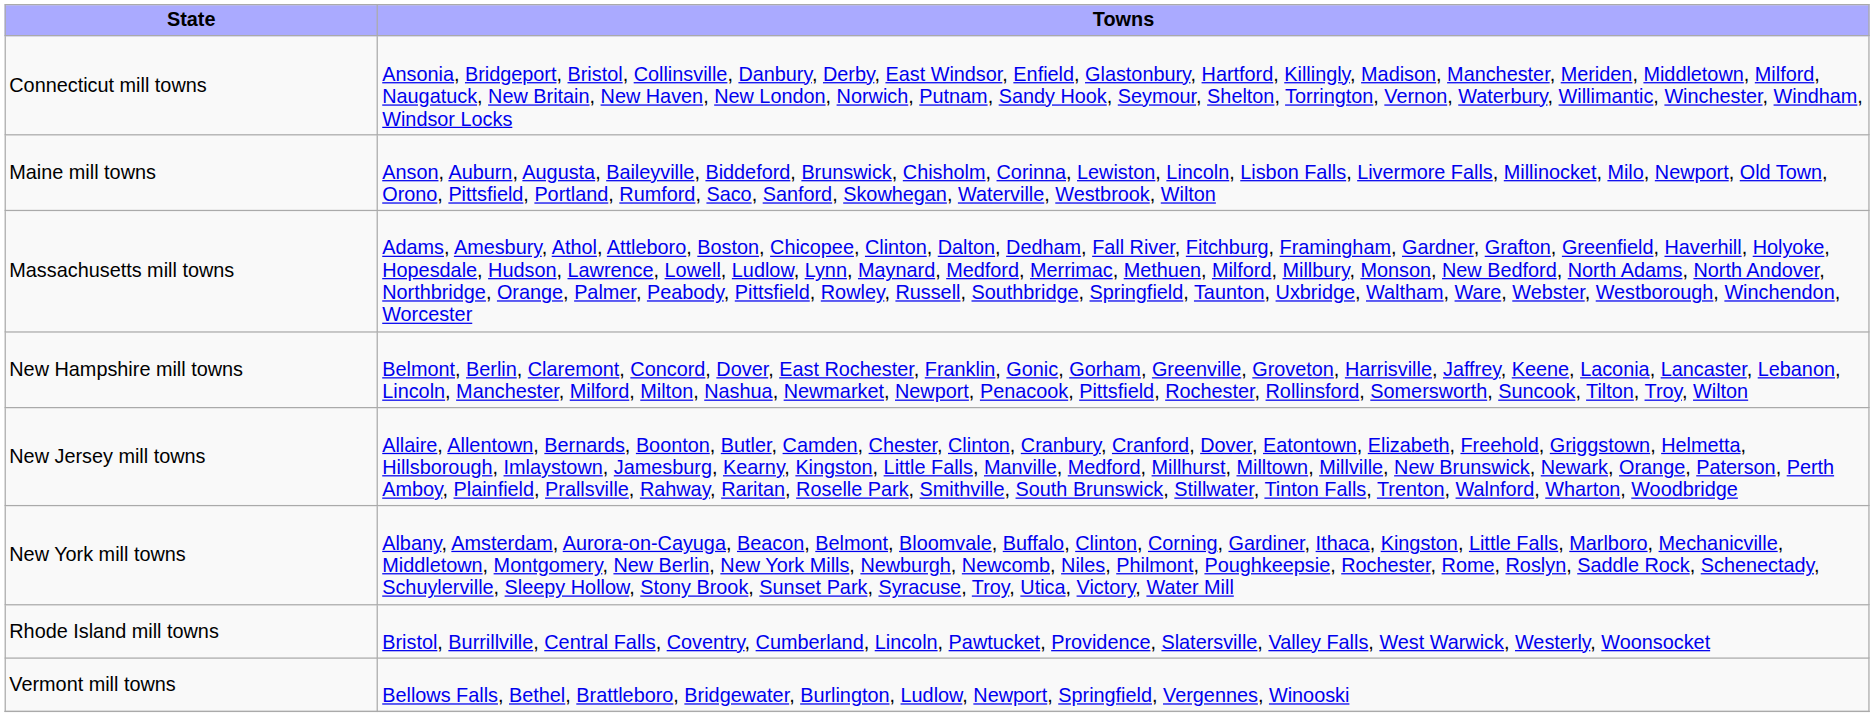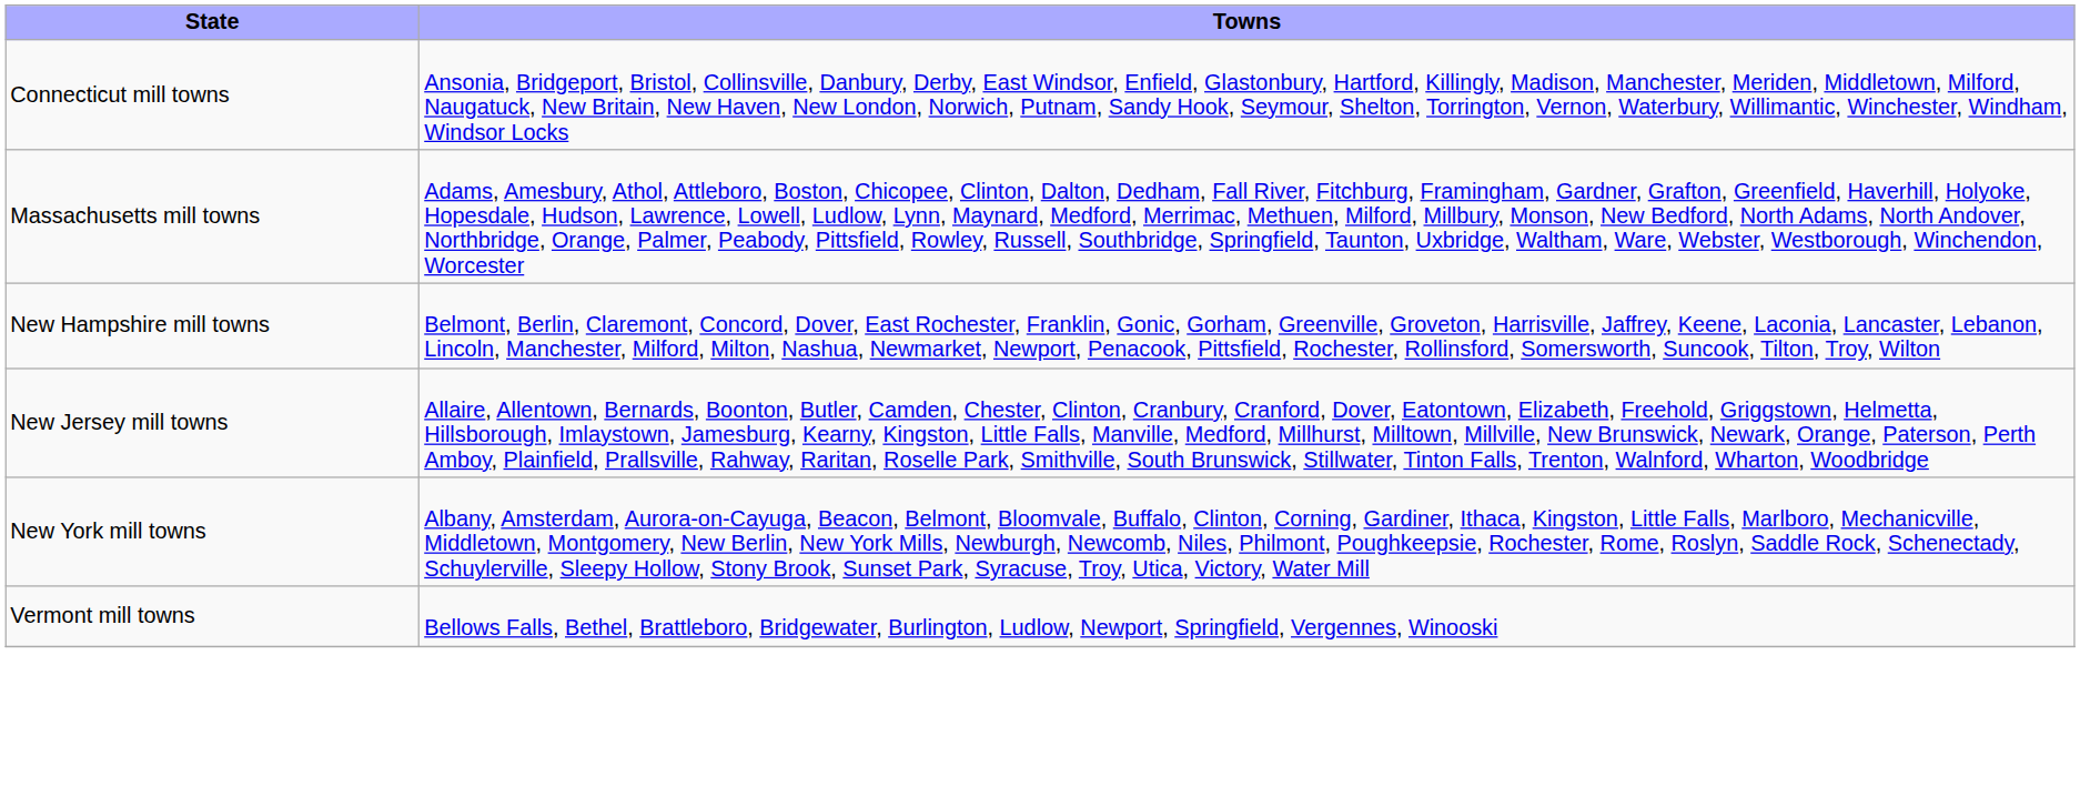 <table class="wikitable" style="margin: 1em auto 1em auto;width: 95%">
 <tr>
 <th style="background-color: #AAAAFF" width=20%>State</th>
 <th style="background-color: #AAAAFF">Towns</th>
 </tr>
 <tr>
 <td>Connecticut mill towns</td>
 <td><br><a href='#'>Ansonia</a>, <a href='#'>Bridgeport</a>, <a href='#'>Bristol</a>, <a href='#'>Collinsville</a>, <a href='#'>Danbury</a>, <a href='#'>Derby</a>, <a href='#'>East Windsor</a>, <a href='#'>Enfield</a>, <a href='#'>Glastonbury</a>, <a href='#'>Hartford</a>, <a href='#'>Killingly</a>, <a href='#'>Madison</a>, <a href='#'>Manchester</a>, <a href='#'>Meriden</a>, <a href='#'>Middletown</a>, <a href='#'>Milford</a>, <a href='#'>Naugatuck</a>, <a href='#'>New Britain</a>, <a href='#'>New Haven</a>, <a href='#'>New London</a>, <a href='#'>Norwich</a>, <a href='#'>Putnam</a>, <a href='#'>Sandy Hook</a>, <a href='#'>Seymour</a>, <a href='#'>Shelton</a>, <a href='#'>Torrington</a>, <a href='#'>Vernon</a>, <a href='#'>Waterbury</a>, <a href='#'>Willimantic</a>, <a href='#'>Winchester</a>, <a href='#'>Windham</a>, <a href='#'>Windsor Locks</a></td>
-</tr>
-<tr>
-<td>Maine mill towns</td>
-<td><br><a href='#'>Anson</a>, <a href='#'>Auburn</a>, <a href='#'>Augusta</a>, <a href='#'>Baileyville</a>, <a href='#'>Biddeford</a>, <a href='#'>Brunswick</a>, <a href='#'>Chisholm</a>, <a href='#'>Corinna</a>, <a href='#'>Lewiston</a>, <a href='#'>Lincoln</a>, <a href='#'>Lisbon Falls</a>, <a href='#'>Livermore Falls</a>, <a href='#'>Millinocket</a>, <a href='#'>Milo</a>, <a href='#'>Newport</a>, <a href='#'>Old Town</a>, <a href='#'>Orono</a>, <a href='#'>Pittsfield</a>, <a href='#'>Portland</a>, <a href='#'>Rumford</a>, <a href='#'>Saco</a>, <a href='#'>Sanford</a>, <a href='#'>Skowhegan</a>, <a href='#'>Waterville</a>, <a href='#'>Westbrook</a>, <a href='#'>Wilton</a></td>
 </tr>
 <tr>
 <td>Massachusetts mill towns </td>
 <td><br><a href='#'>Adams</a>, <a href='#'>Amesbury</a>, <a href='#'>Athol</a>, <a href='#'>Attleboro</a>, <a href='#'>Boston</a>, <a href='#'>Chicopee</a>, <a href='#'>Clinton</a>, <a href='#'>Dalton</a>, <a href='#'>Dedham</a>, <a href='#'>Fall River</a>, <a href='#'>Fitchburg</a>, <a href='#'>Framingham</a>, <a href='#'>Gardner</a>, <a href='#'>Grafton</a>, <a href='#'>Greenfield</a>, <a href='#'>Haverhill</a>, <a href='#'>Holyoke</a>, <a href='#'>Hopesdale</a>, <a href='#'>Hudson</a>, <a href='#'>Lawrence</a>, <a href='#'>Lowell</a>, <a href='#'>Ludlow</a>, <a href='#'>Lynn</a>, <a href='#'>Maynard</a>, <a href='#'>Medford</a>, <a href='#'>Merrimac</a>, <a href='#'>Methuen</a>, <a href='#'>Milford</a>, <a href='#'>Millbury</a>, <a href='#'>Monson</a>, <a href='#'>New Bedford</a>, <a href='#'>North Adams</a>, <a href='#'>North Andover</a>, <a href='#'>Northbridge</a>, <a href='#'>Orange</a>, <a href='#'>Palmer</a>, <a href='#'>Peabody</a>, <a href='#'>Pittsfield</a>, <a href='#'>Rowley</a>, <a href='#'>Russell</a>, <a href='#'>Southbridge</a>, <a href='#'>Springfield</a>, <a href='#'>Taunton</a>, <a href='#'>Uxbridge</a>, <a href='#'>Waltham</a>, <a href='#'>Ware</a>, <a href='#'>Webster</a>, <a href='#'>Westborough</a>, <a href='#'>Winchendon</a>, <a href='#'>Worcester</a></td>
 </tr>
 <tr>
 <td>New Hampshire mill towns</td>
 <td><br><a href='#'>Belmont</a>, <a href='#'>Berlin</a>, <a href='#'>Claremont</a>, <a href='#'>Concord</a>, <a href='#'>Dover</a>, <a href='#'>East Rochester</a>, <a href='#'>Franklin</a>, <a href='#'>Gonic</a>, <a href='#'>Gorham</a>, <a href='#'>Greenville</a>, <a href='#'>Groveton</a>, <a href='#'>Harrisville</a>, <a href='#'>Jaffrey</a>, <a href='#'>Keene</a>, <a href='#'>Laconia</a>, <a href='#'>Lancaster</a>, <a href='#'>Lebanon</a>, <a href='#'>Lincoln</a>, <a href='#'>Manchester</a>, <a href='#'>Milford</a>, <a href='#'>Milton</a>, <a href='#'>Nashua</a>, <a href='#'>Newmarket</a>, <a href='#'>Newport</a>, <a href='#'>Penacook</a>, <a href='#'>Pittsfield</a>, <a href='#'>Rochester</a>, <a href='#'>Rollinsford</a>, <a href='#'>Somersworth</a>, <a href='#'>Suncook</a>, <a href='#'>Tilton</a>, <a href='#'>Troy</a>, <a href='#'>Wilton</a></td>
 </tr>
 <tr>
 <td>New Jersey mill towns</td>
 <td><br><a href='#'>Allaire</a>, <a href='#'>Allentown</a>, <a href='#'>Bernards</a>, <a href='#'>Boonton</a>, <a href='#'>Butler</a>, <a href='#'>Camden</a>, <a href='#'>Chester</a>, <a href='#'>Clinton</a>, <a href='#'>Cranbury</a>, <a href='#'>Cranford</a>, <a href='#'>Dover</a>, <a href='#'>Eatontown</a>, <a href='#'>Elizabeth</a>, <a href='#'>Freehold</a>, <a href='#'>Griggstown</a>, <a href='#'>Helmetta</a>, <a href='#'>Hillsborough</a>, <a href='#'>Imlaystown</a>, <a href='#'>Jamesburg</a>, <a href='#'>Kearny</a>, <a href='#'>Kingston</a>, <a href='#'>Little Falls</a>, <a href='#'>Manville</a>, <a href='#'>Medford</a>, <a href='#'>Millhurst</a>, <a href='#'>Milltown</a>, <a href='#'>Millville</a>, <a href='#'>New Brunswick</a>, <a href='#'>Newark</a>, <a href='#'>Orange</a>, <a href='#'>Paterson</a>, <a href='#'>Perth Amboy</a>, <a href='#'>Plainfield</a>, <a href='#'>Prallsville</a>, <a href='#'>Rahway</a>, <a href='#'>Raritan</a>, <a href='#'>Roselle Park</a>, <a href='#'>Smithville</a>, <a href='#'>South Brunswick</a>, <a href='#'>Stillwater</a>, <a href='#'>Tinton Falls</a>, <a href='#'>Trenton</a>, <a href='#'>Walnford</a>, <a href='#'>Wharton</a>, <a href='#'>Woodbridge</a></td>
 </tr>
 <tr>
 <td>New York mill towns</td>
 <td><br><a href='#'>Albany</a>, <a href='#'>Amsterdam</a>, <a href='#'>Aurora-on-Cayuga</a>, <a href='#'>Beacon</a>, <a href='#'>Belmont</a>, <a href='#'>Bloomvale</a>, <a href='#'>Buffalo</a>, <a href='#'>Clinton</a>, <a href='#'>Corning</a>, <a href='#'>Gardiner</a>, <a href='#'>Ithaca</a>, <a href='#'>Kingston</a>, <a href='#'>Little Falls</a>, <a href='#'>Marlboro</a>, <a href='#'>Mechanicville</a>, <a href='#'>Middletown</a>, <a href='#'>Montgomery</a>, <a href='#'>New Berlin</a>, <a href='#'>New York Mills</a>, <a href='#'>Newburgh</a>, <a href='#'>Newcomb</a>, <a href='#'>Niles</a>, <a href='#'>Philmont</a>, <a href='#'>Poughkeepsie</a>, <a href='#'>Rochester</a>, <a href='#'>Rome</a>, <a href='#'>Roslyn</a>, <a href='#'>Saddle Rock</a>, <a href='#'>Schenectady</a>, <a href='#'>Schuylerville</a>, <a href='#'>Sleepy Hollow</a>, <a href='#'>Stony Brook</a>, <a href='#'>Sunset Park</a>, <a href='#'>Syracuse</a>, <a href='#'>Troy</a>, <a href='#'>Utica</a>, <a href='#'>Victory</a>, <a href='#'>Water Mill</a></td>
 </tr>
 <tr>
-<td>Rhode Island mill towns</td>
-<td><br><a href='#'>Bristol</a>, <a href='#'>Burrillville</a>, <a href='#'>Central Falls</a>, <a href='#'>Coventry</a>, <a href='#'>Cumberland</a>, <a href='#'>Lincoln</a>, <a href='#'>Pawtucket</a>, <a href='#'>Providence</a>, <a href='#'>Slatersville</a>, <a href='#'>Valley Falls</a>, <a href='#'>West Warwick</a>, <a href='#'>Westerly</a>, <a href='#'>Woonsocket</a></td>
-</tr>
-<tr>
 <td>Vermont mill towns</td>
 <td><br><a href='#'>Bellows Falls</a>, <a href='#'>Bethel</a>, <a href='#'>Brattleboro</a>, <a href='#'>Bridgewater</a>, <a href='#'>Burlington</a>, <a href='#'>Ludlow</a>, <a href='#'>Newport</a>, <a href='#'>Springfield</a>, <a href='#'>Vergennes</a>, <a href='#'>Winooski</a></td>
 </tr>
 <tr>
 </tr>
 </table>
